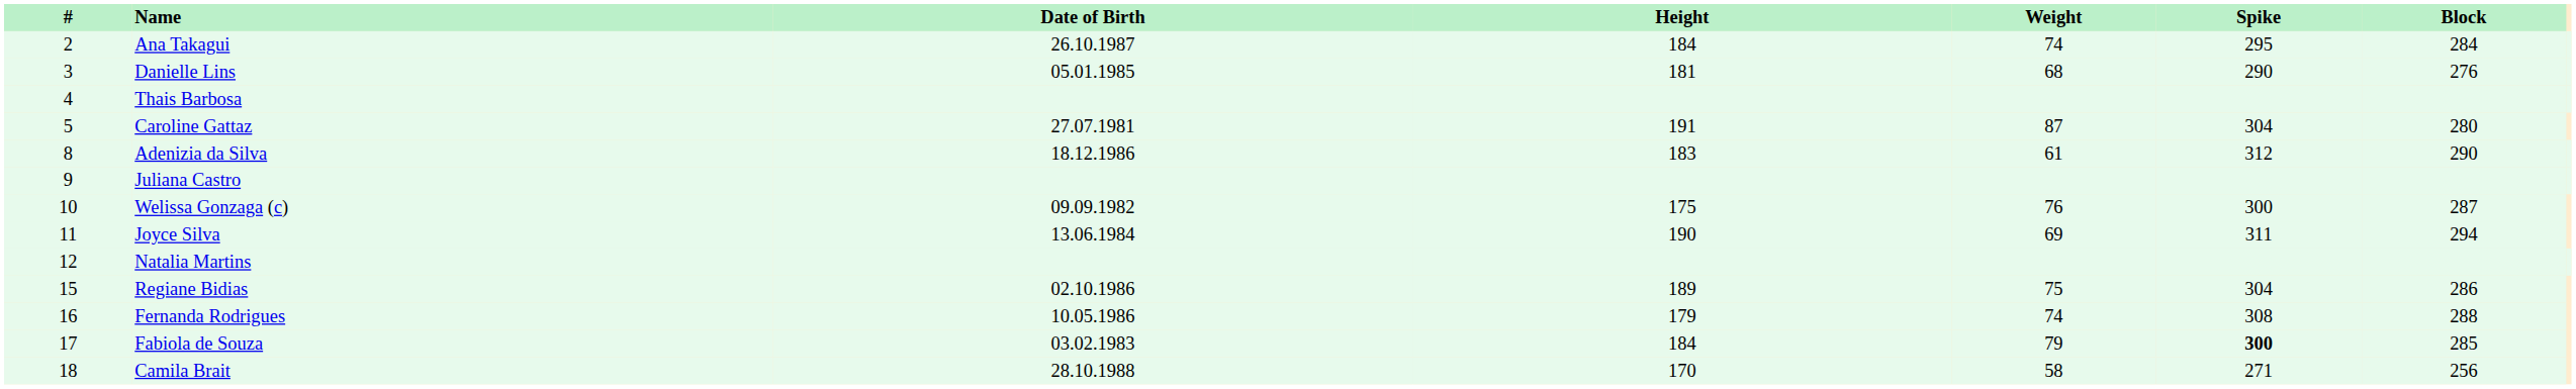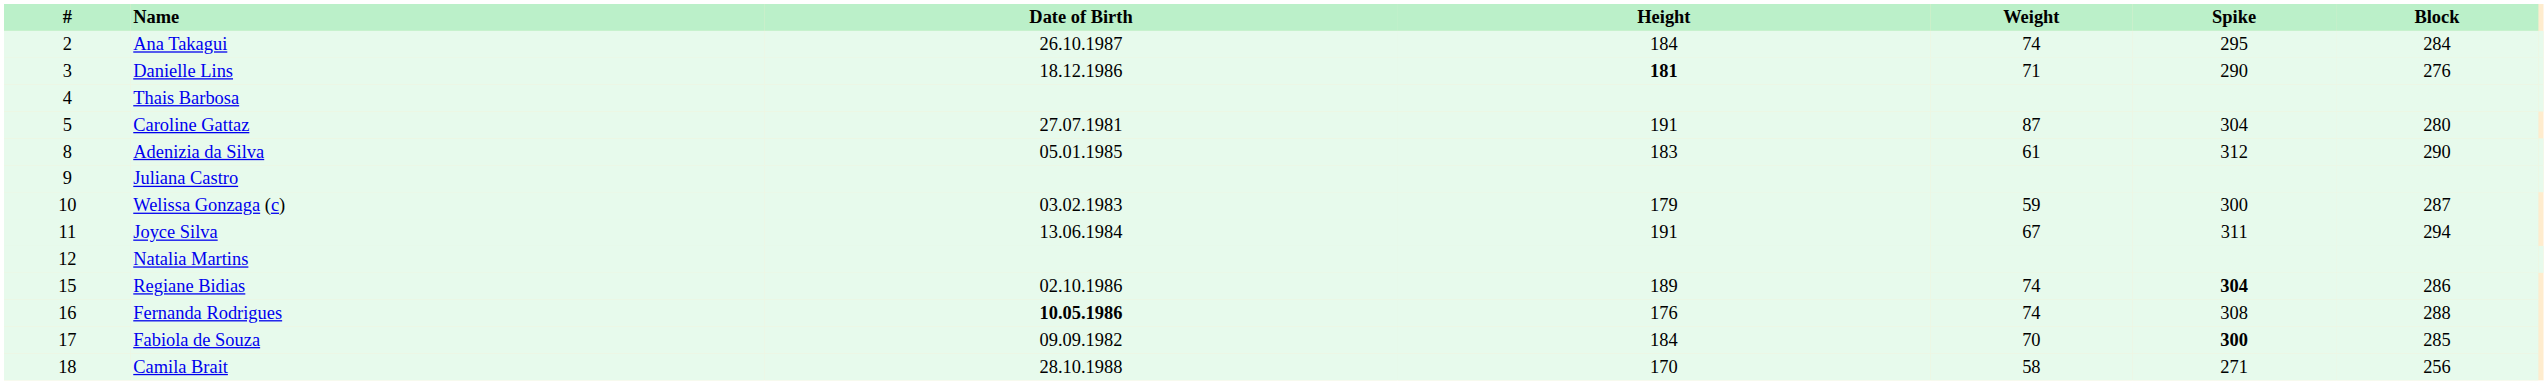 <table border=0 cellpadding=2 cellspacing=0  |- bgcolor=#FFECCE style="text-align:center; font-size:90%;" width=100%>
 <tr bgcolor=#BBF0C9>
 <th width=5%>#</th>
 <th width=25% align=left>Name</th>
 <th width=25%>Date of Birth</th>
 <th width=21%>Height</th>
 <th width=8%>Weight</th>
 <th width=8%>Spike</th>
 <th width=8%>Block</th>
 </tr>
 <tr bgcolor=#E7FAEC>
 <td>2</td>
 <td align=left><a href='#'>Ana Takagui</a></td>
 <td>26.10.1987</td>
 <td>184</td>
 <td>74</td>
 <td>295</td>
 <td>284</td>
 <td></td>
 </tr>
 <tr bgcolor=#E7FAEC>
 <td>3</td>
 <td align=left><a href='#'>Danielle Lins</a></td>
-<td>05.01.1985</td>
-<td>181</td>
-<td>68</td>
+<td>18.12.1986</td>
+<td><strong>181</strong></td>
+<td>71</td>
 <td>290</td>
 <td>276</td>
 <td></td>
 </tr>
 <tr bgcolor=#E7FAEC>
 <td>4</td>
 <td align=left><a href='#'>Thais Barbosa</a></td>
 <td></td>
 <td></td>
 <td></td>
 <td></td>
 <td></td>
 <td></td>
 </tr>
 <tr bgcolor=#E7FAEC>
 <td>5</td>
 <td align=left><a href='#'>Caroline Gattaz</a></td>
 <td>27.07.1981</td>
 <td>191</td>
 <td>87</td>
 <td>304</td>
 <td>280</td>
 </tr>
 <tr bgcolor=#E7FAEC>
 <td>8</td>
 <td align=left><a href='#'>Adenizia da Silva</a></td>
-<td>18.12.1986</td>
+<td>05.01.1985</td>
 <td>183</td>
 <td>61</td>
 <td>312</td>
 <td>290</td>
 <td></td>
 </tr>
 <tr bgcolor=#E7FAEC>
 <td>9</td>
 <td align=left><a href='#'>Juliana Castro</a></td>
 <td></td>
 <td></td>
 <td></td>
 <td></td>
 <td></td>
 <td></td>
 </tr>
 <tr bgcolor=#E7FAEC>
 <td>10</td>
 <td align=left><a href='#'>Welissa Gonzaga</a> (<a href='#'>c</a>)</td>
-<td>09.09.1982</td>
-<td>175</td>
-<td>76</td>
+<td>03.02.1983</td>
+<td>179</td>
+<td>59</td>
 <td>300</td>
 <td>287</td>
 </tr>
 <tr bgcolor=#E7FAEC>
 <td>11</td>
 <td align=left><a href='#'>Joyce Silva</a></td>
 <td>13.06.1984</td>
-<td>190</td>
-<td>69</td>
+<td>191</td>
+<td>67</td>
 <td>311</td>
 <td>294</td>
 </tr>
 <tr bgcolor=#E7FAEC>
 <td>12</td>
 <td align=left><a href='#'>Natalia Martins</a></td>
 <td></td>
 <td></td>
 <td></td>
 <td></td>
 <td></td>
 <td></td>
 </tr>
 <tr bgcolor=#E7FAEC>
 <td>15</td>
 <td align=left><a href='#'>Regiane Bidias</a></td>
 <td>02.10.1986</td>
 <td>189</td>
-<td>75</td>
-<td>304</td>
+<td>74</td>
+<td><strong>304</strong></td>
 <td>286</td>
 </tr>
 <tr bgcolor=#E7FAEC>
 <td>16</td>
 <td align=left><a href='#'>Fernanda Rodrigues</a></td>
-<td>10.05.1986</td>
-<td>179</td>
+<td><strong>10.05.1986</strong></td>
+<td>176</td>
 <td>74</td>
 <td>308</td>
 <td>288</td>
 </tr>
 <tr bgcolor=#E7FAEC>
 <td>17</td>
 <td align=left><a href='#'>Fabiola de Souza</a></td>
-<td>03.02.1983</td>
+<td>09.09.1982</td>
 <td>184</td>
-<td>79</td>
+<td>70</td>
 <td><strong>300</strong></td>
 <td>285</td>
 </tr>
 <tr bgcolor=#E7FAEC>
 <td>18</td>
 <td align=left><a href='#'>Camila Brait</a></td>
 <td>28.10.1988</td>
 <td>170</td>
 <td>58</td>
 <td>271</td>
 <td>256</td>
 </tr>
 </table>
